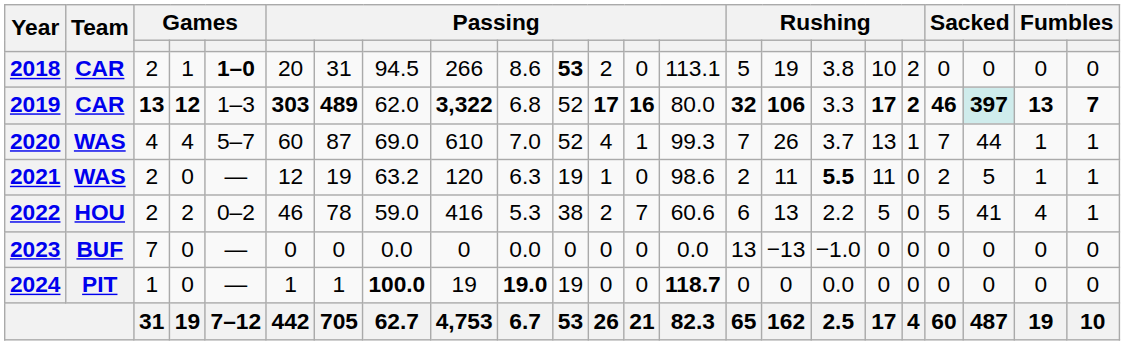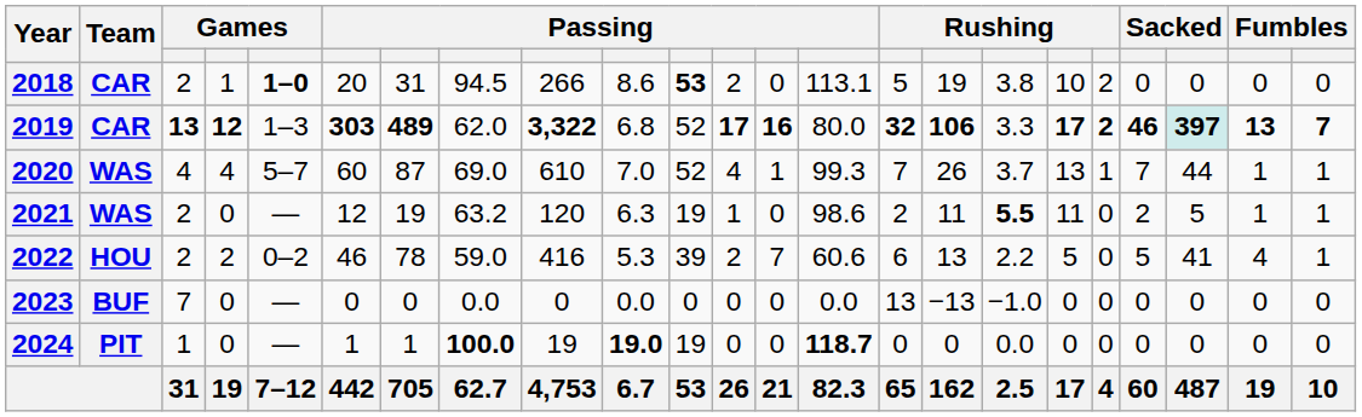 <table class="wikitable" style="text-align:center;">
 <tr>
 <th rowspan="2">Year</th>
 <th rowspan="2">Team</th>
 <th colspan="3">Games</th>
 <th colspan="9"><strong>Passing</strong></th>
 <th colspan="5">Rushing</th>
 <th colspan="2">Sacked</th>
 <th colspan="2">Fumbles</th>
 </tr>
 <tr>
 <th></th>
 <th></th>
 <th></th>
 <th></th>
 <th></th>
 <th></th>
 <th></th>
 <th></th>
 <th></th>
 <th></th>
 <th></th>
 <th></th>
 <th></th>
 <th></th>
 <th></th>
 <th></th>
 <th></th>
 <th></th>
 <th></th>
 <th></th>
 <th></th>
 </tr>
 <tr>
 <th><a href='#'>2018</a></th>
 <th><a href='#'>CAR</a></th>
 <td>2</td>
 <td>1</td>
 <td><strong>1–0</strong></td>
 <td>20</td>
 <td>31</td>
 <td>94.5</td>
 <td>266</td>
 <td>8.6</td>
 <td><strong>53</strong></td>
 <td>2</td>
 <td>0</td>
 <td>113.1</td>
 <td>5</td>
 <td>19</td>
 <td>3.8</td>
 <td>10</td>
 <td>2</td>
 <td>0</td>
 <td>0</td>
 <td>0</td>
 <td>0</td>
 </tr>
 <tr>
 <th><a href='#'>2019</a></th>
 <th><a href='#'>CAR</a></th>
 <td><strong>13</strong></td>
 <td><strong>12</strong></td>
 <td>1–3</td>
 <td><strong>303</strong></td>
 <td><strong>489</strong></td>
 <td>62.0</td>
 <td><strong>3,322</strong></td>
 <td>6.8</td>
 <td>52</td>
 <td><strong>17</strong></td>
 <td><strong>16</strong></td>
 <td>80.0</td>
 <td><strong>32</strong></td>
 <td><strong>106</strong></td>
 <td>3.3</td>
 <td><strong>17</strong></td>
 <td><strong>2</strong></td>
 <td><strong>46</strong></td>
 <td style="background:#cfecec;"><strong>397</strong></td>
 <td><strong>13</strong></td>
 <td><strong>7</strong></td>
 </tr>
 <tr>
 <th><a href='#'>2020</a></th>
 <th><a href='#'>WAS</a></th>
 <td>4</td>
 <td>4</td>
 <td>5–7</td>
 <td>60</td>
 <td>87</td>
 <td>69.0</td>
 <td>610</td>
 <td>7.0</td>
 <td>52</td>
 <td>4</td>
 <td>1</td>
 <td>99.3</td>
 <td>7</td>
 <td>26</td>
 <td>3.7</td>
 <td>13</td>
 <td>1</td>
 <td>7</td>
 <td>44</td>
 <td>1</td>
 <td>1</td>
 </tr>
 <tr>
 <th><a href='#'>2021</a></th>
 <th><a href='#'>WAS</a></th>
 <td>2</td>
 <td>0</td>
 <td>—</td>
 <td>12</td>
 <td>19</td>
 <td>63.2</td>
 <td>120</td>
 <td>6.3</td>
 <td>19</td>
 <td>1</td>
 <td>0</td>
 <td>98.6</td>
 <td>2</td>
 <td>11</td>
 <td><strong>5.5</strong></td>
 <td>11</td>
 <td>0</td>
 <td>2</td>
 <td>5</td>
 <td>1</td>
 <td>1</td>
 </tr>
 <tr>
 <th><a href='#'>2022</a></th>
 <th><a href='#'>HOU</a></th>
 <td>2</td>
 <td>2</td>
 <td>0–2</td>
 <td>46</td>
 <td>78</td>
 <td>59.0</td>
 <td>416</td>
 <td>5.3</td>
-<td>38</td>
+<td>39</td>
 <td>2</td>
 <td>7</td>
 <td>60.6</td>
 <td>6</td>
 <td>13</td>
 <td>2.2</td>
 <td>5</td>
 <td>0</td>
 <td>5</td>
 <td>41</td>
 <td>4</td>
 <td>1</td>
 </tr>
 <tr>
 <th><a href='#'>2023</a></th>
 <th><a href='#'>BUF</a></th>
 <td>7</td>
 <td>0</td>
 <td>—</td>
 <td>0</td>
 <td>0</td>
 <td>0.0</td>
 <td>0</td>
 <td>0.0</td>
 <td>0</td>
 <td>0</td>
 <td>0</td>
 <td>0.0</td>
 <td>13</td>
 <td>−13</td>
 <td>−1.0</td>
 <td>0</td>
 <td>0</td>
 <td>0</td>
 <td>0</td>
 <td>0</td>
 <td>0</td>
 </tr>
 <tr>
 <th><a href='#'>2024</a></th>
 <th><a href='#'>PIT</a></th>
 <td>1</td>
 <td>0</td>
 <td>—</td>
 <td>1</td>
 <td>1</td>
 <td><strong>100.0</strong></td>
 <td>19</td>
 <td><strong>19.0</strong></td>
 <td>19</td>
 <td>0</td>
 <td>0</td>
 <td><strong>118.7</strong></td>
 <td>0</td>
 <td>0</td>
 <td>0.0</td>
 <td>0</td>
 <td>0</td>
 <td>0</td>
 <td>0</td>
 <td>0</td>
 <td>0</td>
 </tr>
 <tr>
 <th colspan="2"></th>
 <th>31</th>
 <th>19</th>
 <th>7–12</th>
 <th>442</th>
 <th>705</th>
 <th>62.7</th>
 <th>4,753</th>
 <th>6.7</th>
 <th>53</th>
 <th>26</th>
 <th>21</th>
 <th>82.3</th>
 <th>65</th>
 <th>162</th>
 <th>2.5</th>
 <th>17</th>
 <th>4</th>
 <th>60</th>
 <th>487</th>
 <th>19</th>
 <th>10</th>
 </tr>
 </table>
